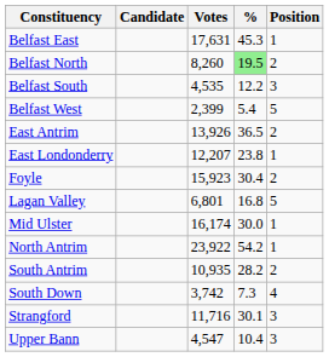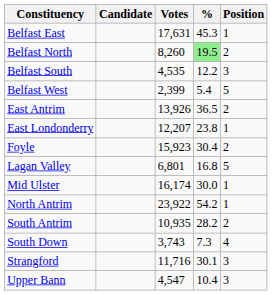 <table class="wikitable sortable">
 <tr>
 <th>Constituency</th>
 <th>Candidate</th>
 <th>Votes</th>
 <th>%</th>
 <th>Position</th>
 </tr>
 <tr>
 <td><a href='#'>Belfast East</a></td>
 <td></td>
 <td>17,631</td>
 <td>45.3</td>
 <td>1</td>
 </tr>
 <tr>
 <td><a href='#'>Belfast North</a></td>
 <td></td>
 <td>8,260</td>
 <td style="background: lightgreen;">19.5</td>
 <td>2</td>
 </tr>
 <tr>
 <td><a href='#'>Belfast South</a></td>
 <td></td>
 <td>4,535</td>
 <td>12.2</td>
 <td>3</td>
 </tr>
 <tr>
 <td><a href='#'>Belfast West</a></td>
 <td></td>
 <td>2,399</td>
 <td>5.4</td>
 <td>5</td>
 </tr>
 <tr>
 <td><a href='#'>East Antrim</a></td>
 <td></td>
 <td>13,926</td>
 <td>36.5</td>
 <td>2</td>
 </tr>
 <tr>
 <td><a href='#'>East Londonderry</a></td>
 <td></td>
 <td>12,207</td>
 <td>23.8</td>
 <td>1</td>
 </tr>
 <tr>
 <td><a href='#'>Foyle</a></td>
 <td></td>
 <td>15,923</td>
 <td>30.4</td>
 <td>2</td>
 </tr>
 <tr>
 <td><a href='#'>Lagan Valley</a></td>
 <td></td>
 <td>6,801</td>
 <td>16.8</td>
 <td>5</td>
 </tr>
 <tr>
 <td><a href='#'>Mid Ulster</a></td>
 <td></td>
 <td>16,174</td>
 <td>30.0</td>
 <td>1</td>
 </tr>
 <tr>
 <td><a href='#'>North Antrim</a></td>
 <td></td>
 <td>23,922</td>
 <td>54.2</td>
 <td>1</td>
 </tr>
 <tr>
 <td><a href='#'>South Antrim</a></td>
 <td></td>
 <td>10,935</td>
 <td>28.2</td>
 <td>2</td>
 </tr>
 <tr>
 <td><a href='#'>South Down</a></td>
 <td></td>
-<td>3,742</td>
+<td>3,743</td>
 <td>7.3</td>
 <td>4</td>
 </tr>
 <tr>
 <td><a href='#'>Strangford</a></td>
 <td></td>
 <td>11,716</td>
 <td>30.1</td>
 <td>3</td>
 </tr>
 <tr>
 <td><a href='#'>Upper Bann</a></td>
 <td></td>
 <td>4,547</td>
 <td>10.4</td>
 <td>3</td>
 </tr>
 </table>
